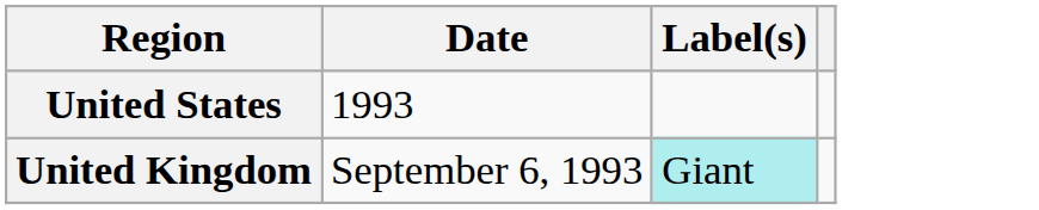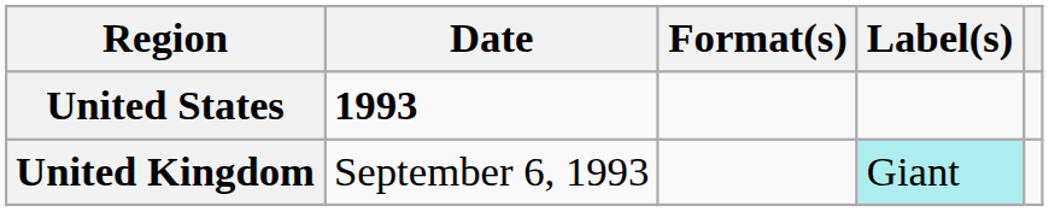 <table class="wikitable plainrowheaders">
 <tr>
 <th scope="col">Region</th>
 <th scope="col">Date</th>
+<th scope="col">Format(s)</th>
 <th scope="col">Label(s)</th>
 <th scope="col"></th>
 </tr>
 <tr>
 <th scope="row">United States</th>
-<td>1993</td>
+<td><strong>1993</strong></td>
+<td></td>
 <td></td>
 <td></td>
 </tr>
 <tr>
 <th scope="row">United Kingdom</th>
 <td>September 6, 1993</td>
+<td></td>
 <td style="background: paleturquoise;">Giant</td>
 <td></td>
 </tr>
 </table>
